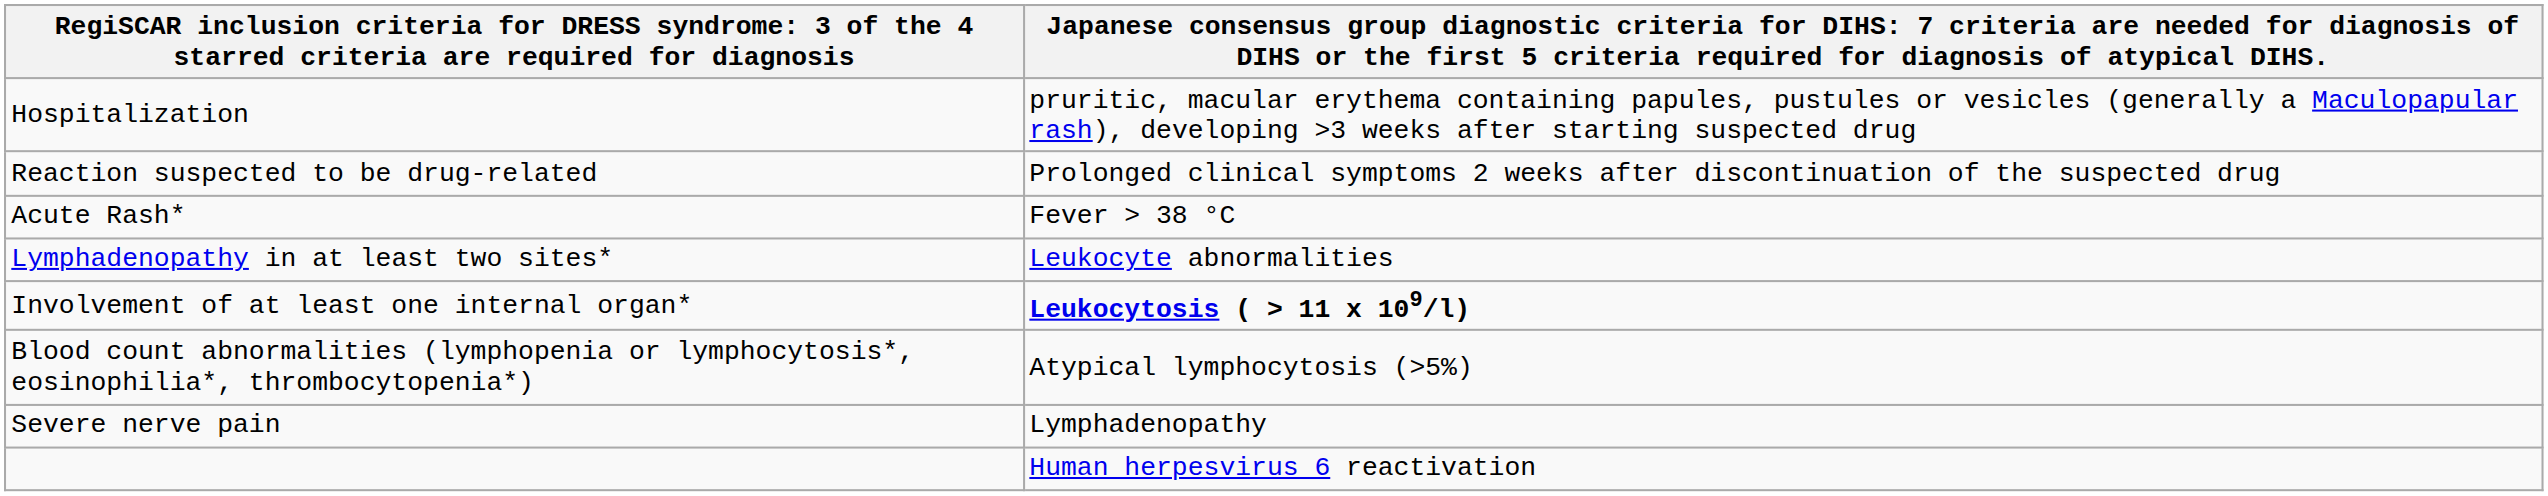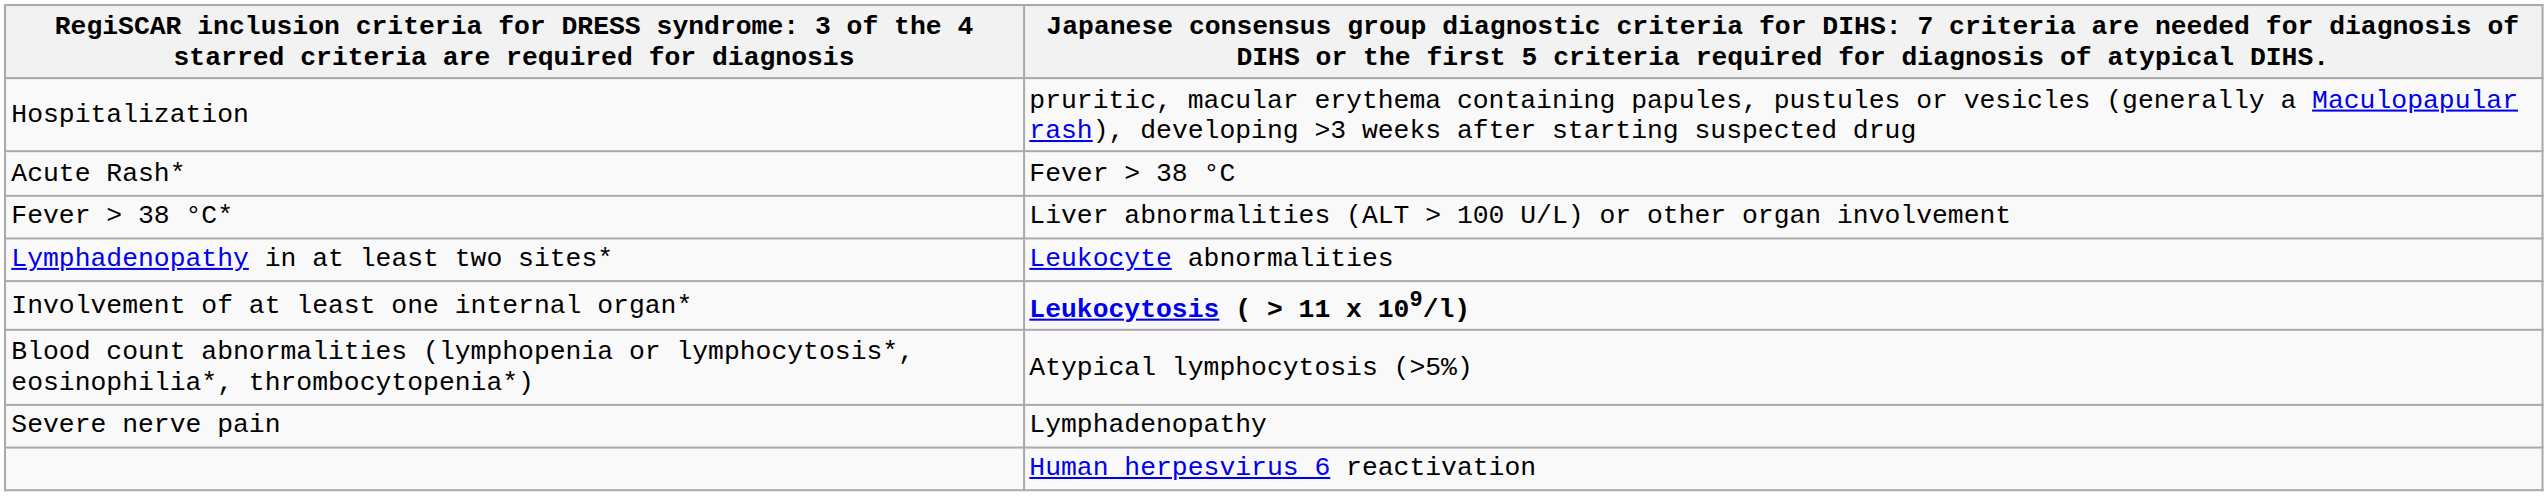 <table class="wikitable">
 <tr>
 <th>RegiSCAR inclusion criteria for DRESS syndrome: 3 of the 4 starred criteria are required for diagnosis</th>
 <th>Japanese consensus group diagnostic criteria for DIHS: 7 criteria are needed for diagnosis of DIHS or the first 5 criteria required for diagnosis of atypical DIHS.</th>
 </tr>
 <tr>
 <td>Hospitalization</td>
 <td>pruritic, macular erythema containing papules, pustules or vesicles (generally a <a href='#'>Maculopapular rash</a>), developing >3 weeks after starting suspected drug</td>
 </tr>
 <tr>
-<td>Reaction suspected to be drug-related</td>
-<td>Prolonged clinical symptoms 2 weeks after discontinuation of the suspected drug</td>
+<td>Acute Rash*</td>
+<td>Fever > 38 °C</td>
 </tr>
 <tr>
-<td>Acute Rash*</td>
-<td>Fever > 38 °C</td>
+<td>Fever > 38 °C*</td>
+<td>Liver abnormalities (ALT > 100 U/L) or other organ involvement</td>
 </tr>
 <tr>
 <td><a href='#'>Lymphadenopathy</a> in at least two sites*</td>
 <td><a href='#'>Leukocyte</a> abnormalities</td>
 </tr>
 <tr>
 <td>Involvement of at least one internal organ*</td>
 <td><strong><a href='#'>Leukocytosis</a> ( > 11 x 10<sup>9</sup>/l)</strong></td>
 </tr>
 <tr>
 <td>Blood count abnormalities (lymphopenia or lymphocytosis*, eosinophilia*, thrombocytopenia*)</td>
 <td>Atypical lymphocytosis (>5%)</td>
 </tr>
 <tr>
 <td>Severe nerve pain</td>
 <td>Lymphadenopathy</td>
 </tr>
 <tr>
 <td></td>
 <td><a href='#'>Human herpesvirus 6</a> reactivation</td>
 </tr>
 </table>
